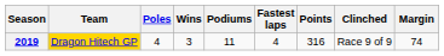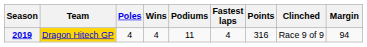 <table class="wikitable" style="font-size:85%; text-align:center;">
 <tr>
 <th scope=col>Season</th>
 <th scope=col>Team</th>
 <th scope=col><a href='#'>Poles</a></th>
 <th scope=col>Wins</th>
 <th scope=col>Podiums</th>
 <th scope=col width="40">Fastest laps</th>
 <th scope=col>Points</th>
 <th scope=col>Clinched</th>
 <th scope=col width="50">Margin</th>
 </tr>
 <tr>
 <th><a href='#'>2019</a></th>
 <td align=left style="background: gold;"> <a href='#'>Dragon Hitech GP</a></td>
 <td>4</td>
-<td>3</td>
+<td>4</td>
 <td>11</td>
 <td>4</td>
 <td>316</td>
 <td>Race 9 of 9</td>
-<td>74</td>
+<td>94</td>
 </tr>
 </table>
